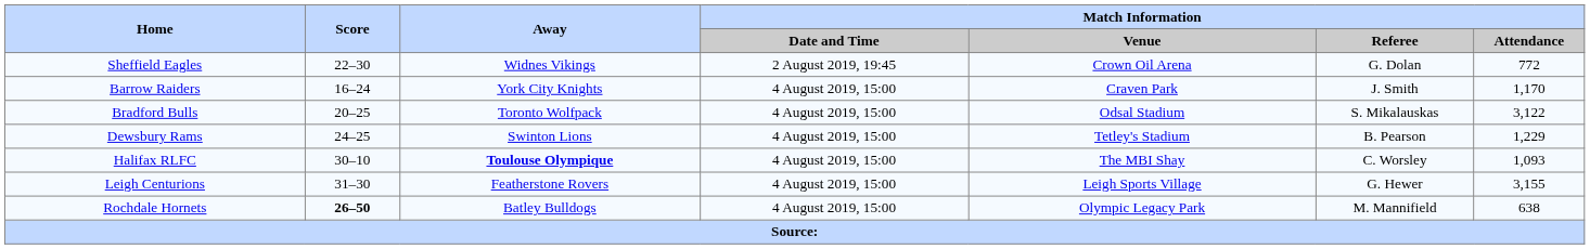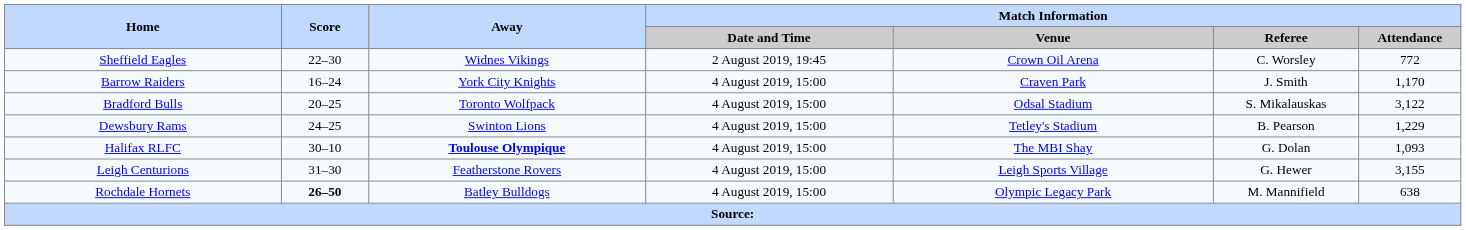 <table border=1 style="border-collapse:collapse; font-size:90%; text-align:center;" cellpadding=3 cellspacing=0 width=100%>
 <tr bgcolor="#c1d8ff">
 <th rowspan="2" width="19%">Home</th>
 <th rowspan="2" width="6%">Score</th>
 <th rowspan="2" width="19%">Away</th>
 <th colspan="4">Match Information</th>
 </tr>
 <tr bgcolor="#cccccc">
 <th width="17%">Date and Time</th>
 <th width="22%">Venue</th>
 <th width="10%">Referee</th>
 <th width="7%">Attendance</th>
 </tr>
 <tr bgcolor="#f5faff">
 <td> <a href='#'>Sheffield Eagles</a></td>
 <td>22–30</td>
 <td> <a href='#'>Widnes Vikings</a></td>
 <td>2 August 2019, 19:45</td>
 <td><a href='#'>Crown Oil Arena</a></td>
-<td>G. Dolan</td>
+<td>C. Worsley</td>
 <td>772</td>
 </tr>
 <tr bgcolor="#f5faff">
 <td> <a href='#'>Barrow Raiders</a></td>
 <td>16–24</td>
 <td> <a href='#'>York City Knights</a></td>
 <td>4 August 2019, 15:00</td>
 <td><a href='#'>Craven Park</a></td>
 <td>J. Smith</td>
 <td>1,170</td>
 </tr>
 <tr bgcolor="#f5faff">
 <td> <a href='#'>Bradford Bulls</a></td>
 <td>20–25</td>
 <td> <a href='#'>Toronto Wolfpack</a></td>
 <td>4 August 2019, 15:00</td>
 <td><a href='#'>Odsal Stadium</a></td>
 <td>S. Mikalauskas</td>
 <td>3,122</td>
 </tr>
 <tr bgcolor="#f5faff">
 <td> <a href='#'>Dewsbury Rams</a></td>
 <td>24–25</td>
 <td> <a href='#'>Swinton Lions</a></td>
 <td>4 August 2019, 15:00</td>
 <td><a href='#'>Tetley's Stadium</a></td>
 <td>B. Pearson</td>
 <td>1,229</td>
 </tr>
 <tr bgcolor="#f5faff">
 <td> <a href='#'>Halifax RLFC</a></td>
 <td>30–10</td>
 <td><strong> <a href='#'>Toulouse Olympique</a></strong></td>
 <td>4 August 2019, 15:00</td>
 <td><a href='#'>The MBI Shay</a></td>
-<td>C. Worsley</td>
+<td>G. Dolan</td>
 <td>1,093</td>
 </tr>
 <tr bgcolor="#f5faff">
 <td> <a href='#'>Leigh Centurions</a></td>
 <td>31–30</td>
 <td> <a href='#'>Featherstone Rovers</a></td>
 <td>4 August 2019, 15:00</td>
 <td><a href='#'>Leigh Sports Village</a></td>
 <td>G. Hewer</td>
 <td>3,155</td>
 </tr>
 <tr bgcolor="#f5faff">
 <td> <a href='#'>Rochdale Hornets</a></td>
 <td><strong>26–50</strong></td>
 <td> <a href='#'>Batley Bulldogs</a></td>
 <td>4 August 2019, 15:00</td>
 <td><a href='#'>Olympic Legacy Park</a></td>
 <td>M. Mannifield</td>
 <td>638</td>
 </tr>
 <tr bgcolor="#c1d8ff">
 <th colspan="7">Source:</th>
 </tr>
 </table>
